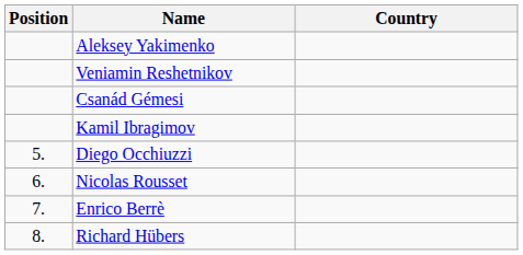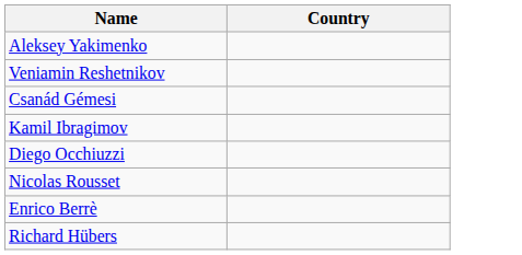 <table class="wikitable">
 <tr>
-<th width="20">Position</th>
 <th width="200">Name</th>
 <th width="200">Country</th>
 </tr>
 <tr>
-<td align="center"></td>
 <td><a href='#'>Aleksey Yakimenko</a></td>
 <td></td>
 </tr>
 <tr>
-<td align="center"></td>
 <td><a href='#'>Veniamin Reshetnikov</a></td>
 <td></td>
 </tr>
 <tr>
-<td align="center"></td>
 <td><a href='#'>Csanád Gémesi</a></td>
 <td></td>
 </tr>
 <tr>
-<td align="center"></td>
 <td><a href='#'>Kamil Ibragimov</a></td>
 <td></td>
 </tr>
 <tr>
-<td align="center">5.</td>
 <td><a href='#'>Diego Occhiuzzi</a></td>
 <td></td>
 </tr>
 <tr>
-<td align="center">6.</td>
 <td><a href='#'>Nicolas Rousset</a></td>
 <td></td>
 </tr>
 <tr>
-<td align="center">7.</td>
 <td><a href='#'>Enrico Berrè</a></td>
 <td></td>
 </tr>
 <tr>
-<td align="center">8.</td>
 <td><a href='#'>Richard Hübers</a></td>
 <td></td>
 </tr>
 </table>
